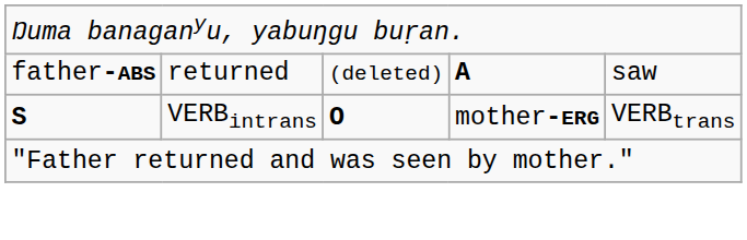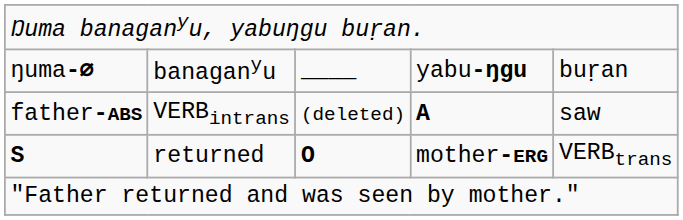 <table class="wikitable">
 <tr>
 <td colspan="5"><em>Ŋuma banagan<sup>y</sup>u, yabuŋgu buṛan.</em></td>
 </tr>
 <tr>
+<td>ŋuma<span><strong>-∅</strong></span></td>
+<td>banagan<sup>y</sup>u</td>
+<td><span>____</span></td>
+<td>yabu<span><strong>-ŋgu</strong></span></td>
+<td>buṛan</td>
+</tr>
+<tr>
 <td>father<span><strong>-<small>ABS</small></strong></span></td>
-<td>returned</td>
+<td>VERB<sub>intrans</sub></td>
 <td><span><small>(deleted)</small></span></td>
 <td><span><strong>A</strong></span></td>
 <td>saw</td>
 </tr>
 <tr>
 <td><span><strong>S</strong></span></td>
-<td>VERB<sub>intrans</sub></td>
+<td>returned</td>
 <td><span><strong>O</strong></span></td>
 <td>mother<span><strong>-<small>ERG</small></strong></span></td>
 <td>VERB<sub>trans</sub></td>
 </tr>
 <tr>
 <td colspan="5">"Father returned and was seen by mother."</td>
 </tr>
 </table>
